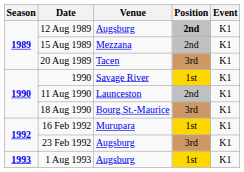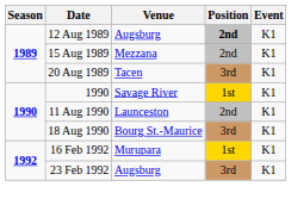 <table class="wikitable" style="text-align:center; font-size:95%;">
 <tr>
 <th>Season</th>
 <th>Date</th>
 <th>Venue</th>
 <th>Position</th>
 <th>Event</th>
 </tr>
 <tr>
 <td rowspan=3><strong><a href='#'>1989</a></strong></td>
 <td align=right>12 Aug 1989</td>
 <td align=left><a href='#'>Augsburg</a></td>
 <td bgcolor=silver><strong>2nd</strong></td>
 <td>K1</td>
 </tr>
 <tr>
 <td align=right>15 Aug 1989</td>
 <td align=left><a href='#'>Mezzana</a></td>
 <td bgcolor=silver>2nd</td>
 <td>K1</td>
 </tr>
 <tr>
 <td align=right>20 Aug 1989</td>
 <td align=left><a href='#'>Tacen</a></td>
 <td bgcolor=cc9966>3rd</td>
 <td>K1</td>
 </tr>
 <tr>
 <td rowspan=3><strong><a href='#'>1990</a></strong></td>
 <td align=right>1990</td>
 <td align=left><a href='#'>Savage River</a></td>
 <td bgcolor=gold>1st</td>
 <td>K1</td>
 </tr>
 <tr>
 <td align=right>11 Aug 1990</td>
 <td align=left><a href='#'>Launceston</a></td>
 <td bgcolor=silver>2nd</td>
 <td>K1</td>
 </tr>
 <tr>
 <td align=right>18 Aug 1990</td>
 <td align=left><a href='#'>Bourg St.-Maurice</a></td>
 <td bgcolor=cc9966>3rd</td>
 <td>K1</td>
 </tr>
 <tr>
 <td rowspan=2><strong><a href='#'>1992</a></strong></td>
 <td align=right>16 Feb 1992</td>
 <td align=left><a href='#'>Murupara</a></td>
 <td bgcolor=gold>1st</td>
 <td>K1</td>
 </tr>
 <tr>
 <td align=right>23 Feb 1992</td>
 <td align=left><a href='#'>Augsburg</a></td>
 <td bgcolor=cc9966>3rd</td>
 <td>K1</td>
 </tr>
-<tr>
-<td><strong><a href='#'>1993</a></strong></td>
-<td align=right>1 Aug 1993</td>
-<td align=left><a href='#'>Augsburg</a></td>
-<td bgcolor=gold>1st</td>
-<td>K1</td>
-</tr>
 </table>
